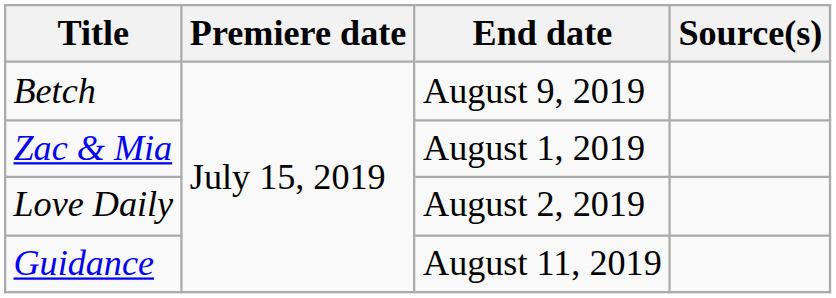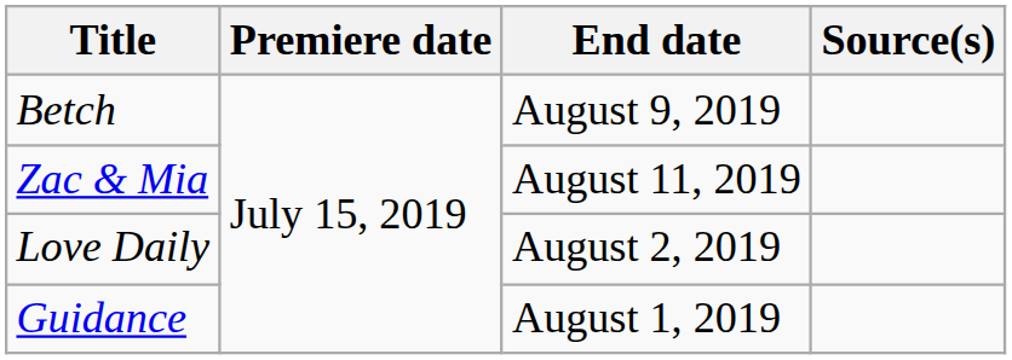 <table class="wikitable sortable">
 <tr>
 <th>Title</th>
 <th>Premiere date</th>
 <th>End date</th>
 <th>Source(s)</th>
 </tr>
 <tr>
 <td><em>Betch</em></td>
 <td rowspan=4>July 15, 2019</td>
 <td>August 9, 2019</td>
 <td></td>
 </tr>
 <tr>
 <td><em><a href='#'>Zac & Mia</a></em></td>
-<td>August 1, 2019</td>
+<td>August 11, 2019</td>
 <td></td>
 </tr>
 <tr>
 <td><em>Love Daily</em></td>
 <td>August 2, 2019</td>
 <td></td>
 </tr>
 <tr>
 <td><em><a href='#'>Guidance</a></em></td>
-<td>August 11, 2019</td>
+<td>August 1, 2019</td>
 <td></td>
 </tr>
 </table>
